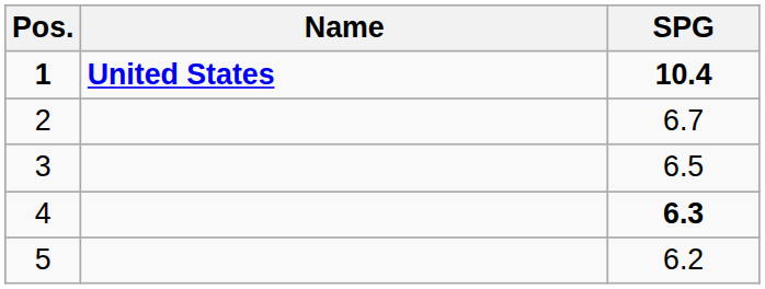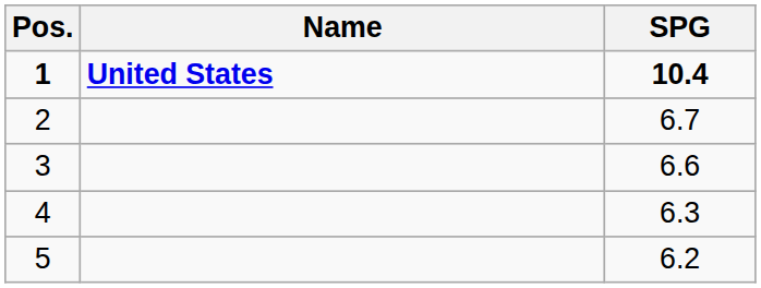 <table class="wikitable">
 <tr>
 <th style="width:10%;">Pos.</th>
 <th>Name</th>
 <th style="width:20%;">SPG</th>
 </tr>
 <tr>
 <td align=center><strong>1</strong></td>
 <td><strong> <a href='#'>United States</a></strong></td>
 <td align=center><strong>10.4</strong></td>
 </tr>
 <tr>
 <td align=center>2</td>
 <td></td>
 <td align=center>6.7</td>
 </tr>
 <tr>
 <td align=center>3</td>
 <td></td>
-<td align=center>6.5</td>
+<td align=center>6.6</td>
 </tr>
 <tr>
 <td align=center>4</td>
 <td></td>
-<td align=center><strong>6.3</strong></td>
+<td align=center>6.3</td>
 </tr>
 <tr>
 <td align=center>5</td>
 <td></td>
 <td align=center>6.2</td>
 </tr>
 </table>
